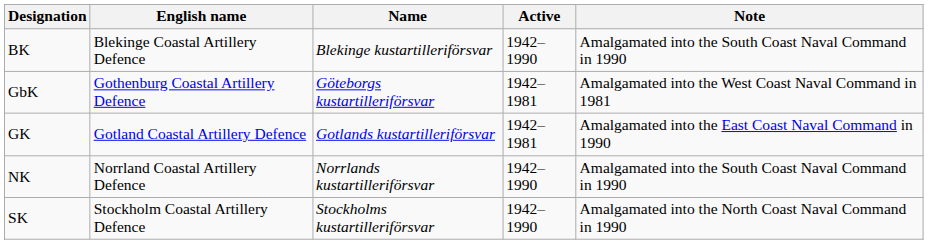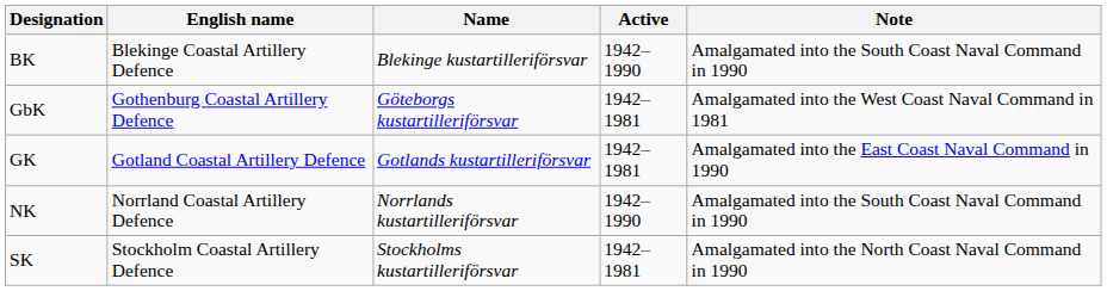 <table class="wikitable" width="75%">
 <tr>
 <th>Designation</th>
 <th>English name</th>
 <th>Name</th>
 <th>Active</th>
 <th>Note</th>
 </tr>
 <tr>
 <td>BK</td>
 <td>Blekinge Coastal Artillery Defence</td>
 <td><em>Blekinge kustartilleriförsvar</em></td>
 <td>1942–1990</td>
 <td>Amalgamated into the South Coast Naval Command in 1990</td>
 </tr>
 <tr>
 <td>GbK</td>
 <td><a href='#'>Gothenburg Coastal Artillery Defence</a></td>
 <td><a href='#'><em>Göteborgs kustartilleriförsvar</em></a></td>
 <td>1942–1981</td>
 <td>Amalgamated into the West Coast Naval Command in 1981</td>
 </tr>
 <tr>
 <td>GK</td>
 <td><a href='#'>Gotland Coastal Artillery Defence</a></td>
 <td><a href='#'><em>Gotlands kustartilleriförsvar</em></a></td>
 <td>1942–1981</td>
 <td>Amalgamated into the <a href='#'>East Coast Naval Command</a> in 1990</td>
 </tr>
 <tr>
 <td>NK</td>
 <td>Norrland Coastal Artillery Defence</td>
 <td><em>Norrlands kustartilleriförsvar</em></td>
 <td>1942–1990</td>
 <td>Amalgamated into the South Coast Naval Command in 1990</td>
 </tr>
 <tr>
 <td>SK</td>
 <td>Stockholm Coastal Artillery Defence</td>
 <td><em>Stockholms kustartilleriförsvar</em></td>
-<td>1942–1990</td>
+<td>1942–1981</td>
 <td>Amalgamated into the North Coast Naval Command in 1990</td>
 </tr>
 </table>
